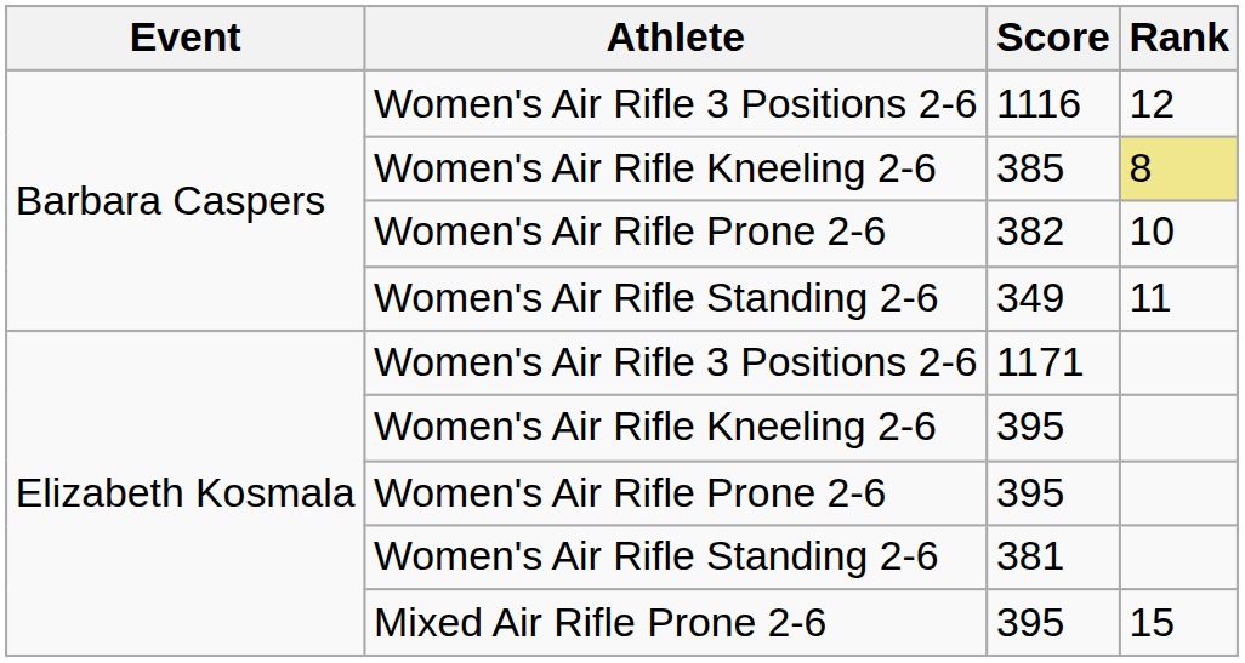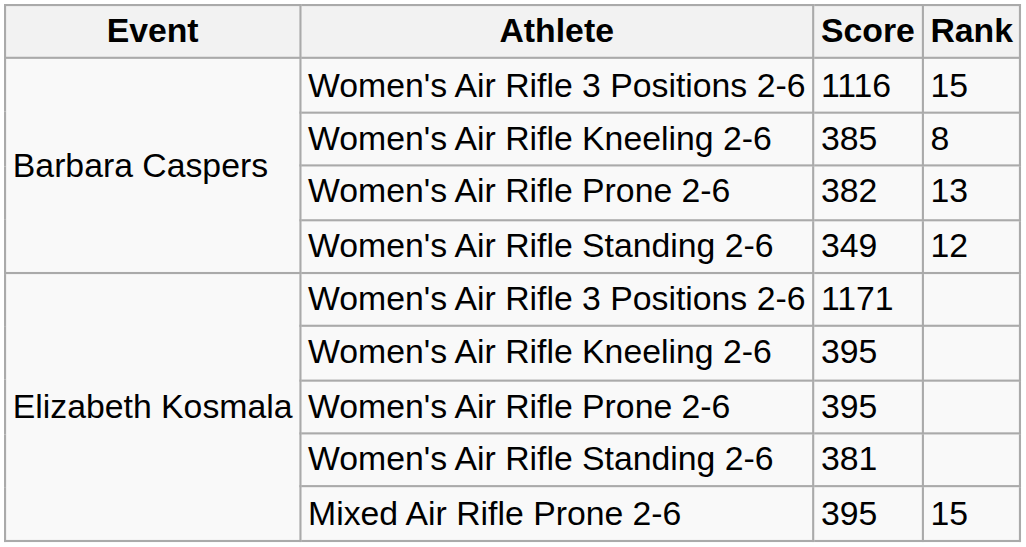 <table class="wikitable">
 <tr>
 <th>Event</th>
 <th>Athlete</th>
 <th>Score</th>
 <th>Rank</th>
 </tr>
 <tr>
 <td rowspan="4">Barbara Caspers</td>
 <td>Women's Air Rifle 3 Positions 2-6</td>
 <td>1116</td>
-<td>12</td>
+<td>15</td>
 </tr>
 <tr>
 <td>Women's Air Rifle Kneeling 2-6</td>
 <td>385</td>
-<td style="background: khaki;">8</td>
+<td>8</td>
 </tr>
 <tr>
 <td>Women's Air Rifle Prone 2-6</td>
 <td>382</td>
-<td>10</td>
+<td>13</td>
 </tr>
 <tr>
 <td>Women's Air Rifle Standing 2-6</td>
 <td>349</td>
-<td>11</td>
+<td>12</td>
 </tr>
 <tr>
 <td rowspan="5">Elizabeth Kosmala</td>
 <td>Women's Air Rifle 3 Positions 2-6</td>
 <td>1171</td>
 <td></td>
 </tr>
 <tr>
 <td>Women's Air Rifle Kneeling 2-6</td>
 <td>395</td>
 <td></td>
 </tr>
 <tr>
 <td>Women's Air Rifle Prone 2-6</td>
 <td>395</td>
 <td></td>
 </tr>
 <tr>
 <td>Women's Air Rifle Standing 2-6</td>
 <td>381</td>
 <td></td>
 </tr>
 <tr>
 <td>Mixed Air Rifle Prone 2-6</td>
 <td>395</td>
 <td>15</td>
 </tr>
 </table>
